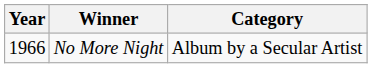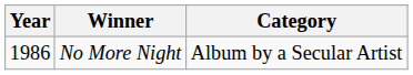 <table class="wikitable">
 <tr>
 <th>Year</th>
 <th>Winner</th>
 <th>Category</th>
 </tr>
 <tr>
-<td>1966</td>
+<td>1986</td>
 <td><em>No More Night</em></td>
 <td>Album by a Secular Artist </td>
 </tr>
 </table>
